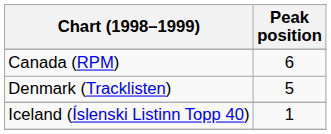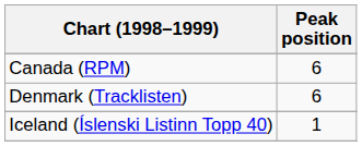 <table class="wikitable sortable">
 <tr>
 <th align="left">Chart (1998–1999)</th>
 <th align="left">Peak<br>position</th>
 </tr>
 <tr>
 </tr>
 <tr>
 </tr>
 <tr>
 </tr>
 <tr>
 </tr>
 <tr>
 <td align="left">Canada (<a href='#'>RPM</a>)</td>
 <td align="center">6</td>
 </tr>
 <tr>
 <td align="left">Denmark (<a href='#'>Tracklisten</a>)</td>
-<td align="center">5</td>
+<td align="center">6</td>
 </tr>
 <tr>
 </tr>
 <tr>
 </tr>
 <tr>
 <td>Iceland (<a href='#'>Íslenski Listinn Topp 40</a>)</td>
 <td align="center">1</td>
 </tr>
 <tr>
 </tr>
 <tr>
 </tr>
 <tr>
 </tr>
 <tr>
 </tr>
 <tr>
 </tr>
 <tr>
 </tr>
 <tr>
 </tr>
 <tr>
 </tr>
 <tr>
 </tr>
 <tr>
 </tr>
 <tr>
 </tr>
 <tr>
 </tr>
 <tr>
 </tr>
 <tr>
 </tr>
 </table>
